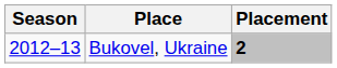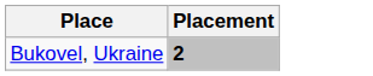 <table class="wikitable">
 <tr>
-<th>Season</th>
 <th>Place</th>
 <th>Placement</th>
 </tr>
 <tr>
-<td><a href='#'>2012–13</a></td>
 <td> <a href='#'>Bukovel</a>, <a href='#'>Ukraine</a></td>
 <td bgcolor="silver"><strong>2</strong></td>
 </tr>
 </table>
